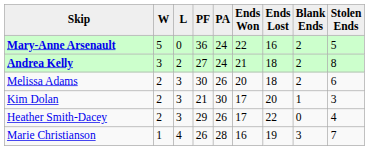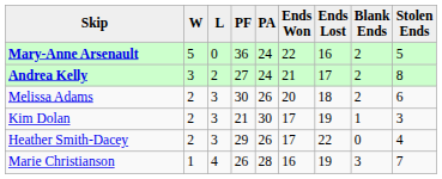 <table class="wikitable">
 <tr>
 <th style="background:#efefef; width:200px;">Skip</th>
 <th style="background:#efefef; width:20px;">W</th>
 <th style="background:#efefef; width:20px;">L</th>
 <th style="background:#efefef; width:20px;">PF</th>
 <th style="background:#efefef; width:20px;">PA</th>
 <th style="background:#efefef; width:20px;">Ends <br> Won</th>
 <th style="background:#efefef; width:20px;">Ends <br> Lost</th>
 <th style="background:#efefef; width:20px;">Blank <br> Ends</th>
 <th style="background:#efefef; width:20px;">Stolen <br> Ends</th>
 </tr>
 <tr style="background:#cfc;">
 <td><strong> <a href='#'>Mary-Anne Arsenault</a></strong></td>
 <td>5</td>
 <td>0</td>
 <td>36</td>
 <td>24</td>
 <td>22</td>
 <td>16</td>
 <td>2</td>
 <td>5</td>
 </tr>
 <tr style="background:#cfc;">
 <td><strong> <a href='#'>Andrea Kelly</a></strong></td>
 <td>3</td>
 <td>2</td>
 <td>27</td>
 <td>24</td>
 <td>21</td>
-<td>18</td>
+<td>17</td>
 <td>2</td>
 <td>8</td>
 </tr>
 <tr>
 <td> <a href='#'>Melissa Adams</a></td>
 <td>2</td>
 <td>3</td>
 <td>30</td>
 <td>26</td>
 <td>20</td>
 <td>18</td>
 <td>2</td>
 <td>6</td>
 </tr>
 <tr>
 <td> <a href='#'>Kim Dolan</a></td>
 <td>2</td>
 <td>3</td>
 <td>21</td>
 <td>30</td>
 <td>17</td>
-<td>20</td>
+<td>19</td>
 <td>1</td>
 <td>3</td>
 </tr>
 <tr>
 <td> <a href='#'>Heather Smith-Dacey</a></td>
 <td>2</td>
 <td>3</td>
 <td>29</td>
 <td>26</td>
 <td>17</td>
 <td>22</td>
 <td>0</td>
 <td>4</td>
 </tr>
 <tr>
 <td> <a href='#'>Marie Christianson</a></td>
 <td>1</td>
 <td>4</td>
 <td>26</td>
 <td>28</td>
 <td>16</td>
 <td>19</td>
 <td>3</td>
 <td>7</td>
 </tr>
 </table>
